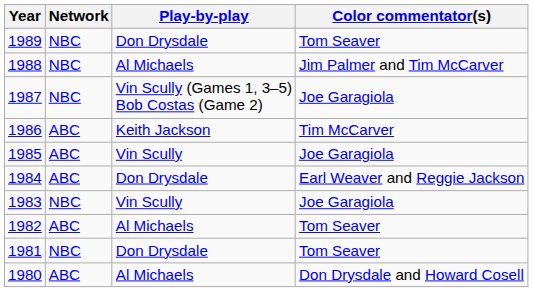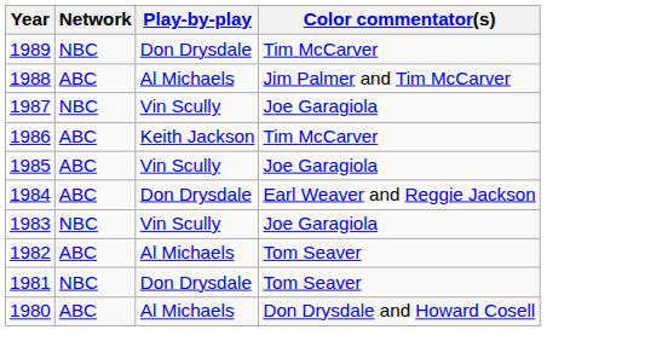 <table class="wikitable">
 <tr>
 <th>Year</th>
 <th>Network</th>
 <th><a href='#'>Play-by-play</a></th>
 <th><a href='#'>Color commentator</a>(s)</th>
 </tr>
 <tr>
 <td><a href='#'>1989</a></td>
 <td><a href='#'>NBC</a></td>
 <td><a href='#'>Don Drysdale</a></td>
-<td><a href='#'>Tom Seaver</a></td>
+<td><a href='#'>Tim McCarver</a></td>
 </tr>
 <tr>
 <td><a href='#'>1988</a></td>
-<td><a href='#'>NBC</a></td>
+<td><a href='#'>ABC</a></td>
 <td><a href='#'>Al Michaels</a></td>
 <td><a href='#'>Jim Palmer</a> and <a href='#'>Tim McCarver</a></td>
 </tr>
 <tr>
 <td><a href='#'>1987</a></td>
 <td><a href='#'>NBC</a></td>
-<td><a href='#'>Vin Scully</a> (Games 1, 3–5)<br><a href='#'>Bob Costas</a> (Game 2)</td>
+<td><a href='#'>Vin Scully</a></td>
 <td><a href='#'>Joe Garagiola</a></td>
 </tr>
 <tr>
 <td><a href='#'>1986</a></td>
 <td><a href='#'>ABC</a></td>
 <td><a href='#'>Keith Jackson</a></td>
 <td><a href='#'>Tim McCarver</a></td>
 </tr>
 <tr>
 <td><a href='#'>1985</a></td>
 <td><a href='#'>ABC</a></td>
 <td><a href='#'>Vin Scully</a></td>
 <td><a href='#'>Joe Garagiola</a></td>
 </tr>
 <tr>
 <td><a href='#'>1984</a></td>
 <td><a href='#'>ABC</a></td>
 <td><a href='#'>Don Drysdale</a></td>
 <td><a href='#'>Earl Weaver</a> and <a href='#'>Reggie Jackson</a></td>
 </tr>
 <tr>
 <td><a href='#'>1983</a></td>
 <td><a href='#'>NBC</a></td>
 <td><a href='#'>Vin Scully</a></td>
 <td><a href='#'>Joe Garagiola</a></td>
 </tr>
 <tr>
 <td><a href='#'>1982</a></td>
 <td><a href='#'>ABC</a></td>
 <td><a href='#'>Al Michaels</a></td>
 <td><a href='#'>Tom Seaver</a></td>
 </tr>
 <tr>
 <td><a href='#'>1981</a></td>
 <td><a href='#'>NBC</a></td>
 <td><a href='#'>Don Drysdale</a></td>
 <td><a href='#'>Tom Seaver</a></td>
 </tr>
 <tr>
 <td><a href='#'>1980</a></td>
 <td><a href='#'>ABC</a></td>
 <td><a href='#'>Al Michaels</a></td>
 <td><a href='#'>Don Drysdale</a> and <a href='#'>Howard Cosell</a></td>
 </tr>
 </table>
